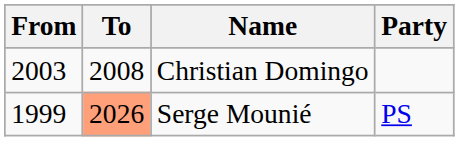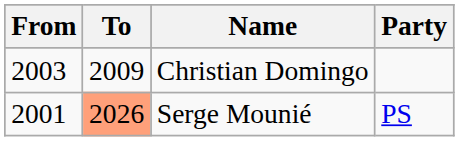 <table class="wikitable">
 <tr>
 <th>From</th>
 <th>To</th>
 <th>Name</th>
 <th>Party</th>
 </tr>
 <tr>
 <td>2003</td>
-<td>2008</td>
+<td>2009</td>
 <td>Christian Domingo</td>
 <td></td>
 </tr>
 <tr>
-<td>1999</td>
+<td>2001</td>
 <td style="background: lightsalmon;">2026</td>
 <td>Serge Mounié</td>
 <td><a href='#'>PS</a></td>
 </tr>
 </table>
